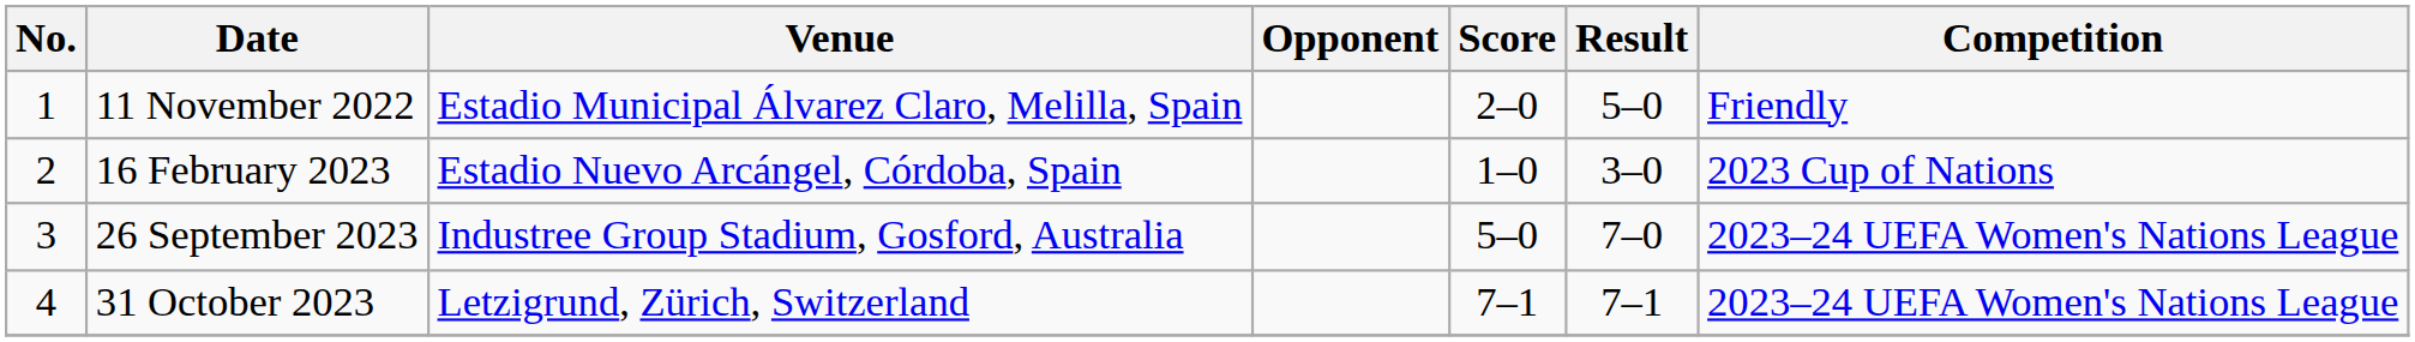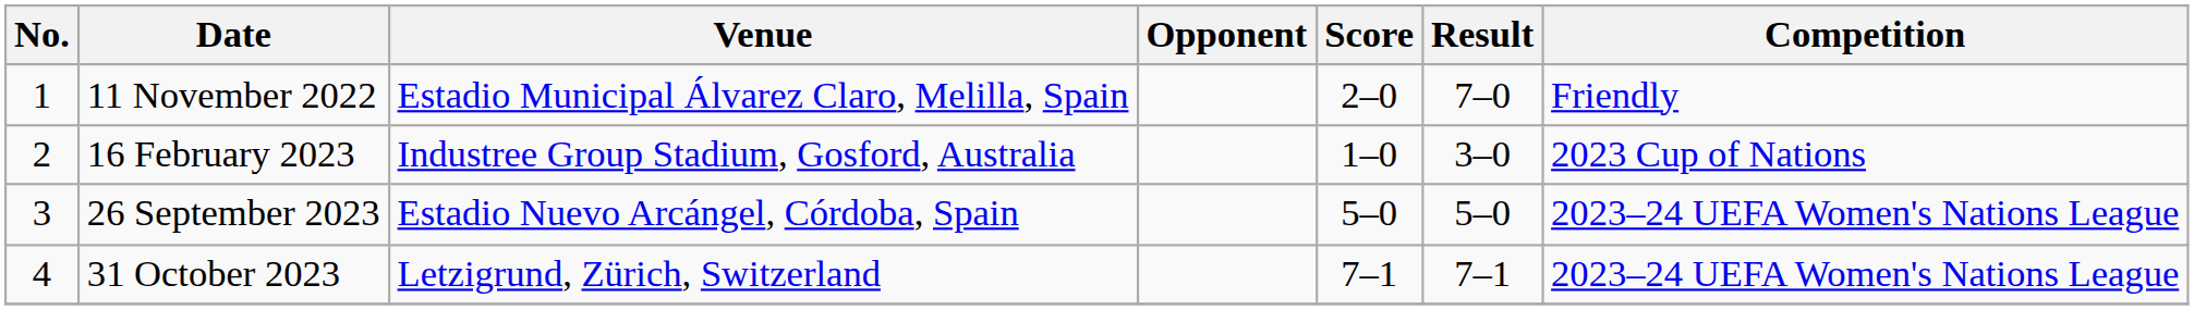 <table class="wikitable sortable">
 <tr>
 <th scope="col">No.</th>
 <th scope="col">Date</th>
 <th scope="col">Venue</th>
 <th scope="col">Opponent</th>
 <th scope="col">Score</th>
 <th scope="col">Result</th>
 <th scope="col">Competition</th>
 </tr>
 <tr>
 <td style="text-align:center">1</td>
 <td>11 November 2022</td>
 <td><a href='#'>Estadio Municipal Álvarez Claro</a>, <a href='#'>Melilla</a>, <a href='#'>Spain</a></td>
 <td></td>
 <td align=center>2–0</td>
-<td align="center">5–0</td>
+<td align="center">7–0</td>
 <td><a href='#'>Friendly</a></td>
 </tr>
 <tr>
 <td style="text-align:center">2</td>
 <td>16 February 2023</td>
-<td><a href='#'>Estadio Nuevo Arcángel</a>, <a href='#'>Córdoba</a>, <a href='#'>Spain</a></td>
+<td><a href='#'>Industree Group Stadium</a>, <a href='#'>Gosford</a>, <a href='#'>Australia</a></td>
 <td></td>
 <td align=center>1–0</td>
 <td align="center">3–0</td>
 <td><a href='#'>2023 Cup of Nations</a></td>
 </tr>
 <tr>
 <td style="text-align:center">3</td>
 <td>26 September 2023</td>
-<td><a href='#'>Industree Group Stadium</a>, <a href='#'>Gosford</a>, <a href='#'>Australia</a></td>
+<td><a href='#'>Estadio Nuevo Arcángel</a>, <a href='#'>Córdoba</a>, <a href='#'>Spain</a></td>
 <td></td>
 <td align=center>5–0</td>
-<td align="center">7–0</td>
+<td align="center">5–0</td>
 <td><a href='#'>2023–24 UEFA Women's Nations League</a></td>
 </tr>
 <tr>
 <td style="text-align:center">4</td>
 <td>31 October 2023</td>
 <td><a href='#'>Letzigrund</a>, <a href='#'>Zürich</a>, <a href='#'>Switzerland</a></td>
 <td></td>
 <td align=center>7–1</td>
 <td align="center">7–1</td>
 <td><a href='#'>2023–24 UEFA Women's Nations League</a></td>
 </tr>
 <tr>
 </tr>
 </table>
